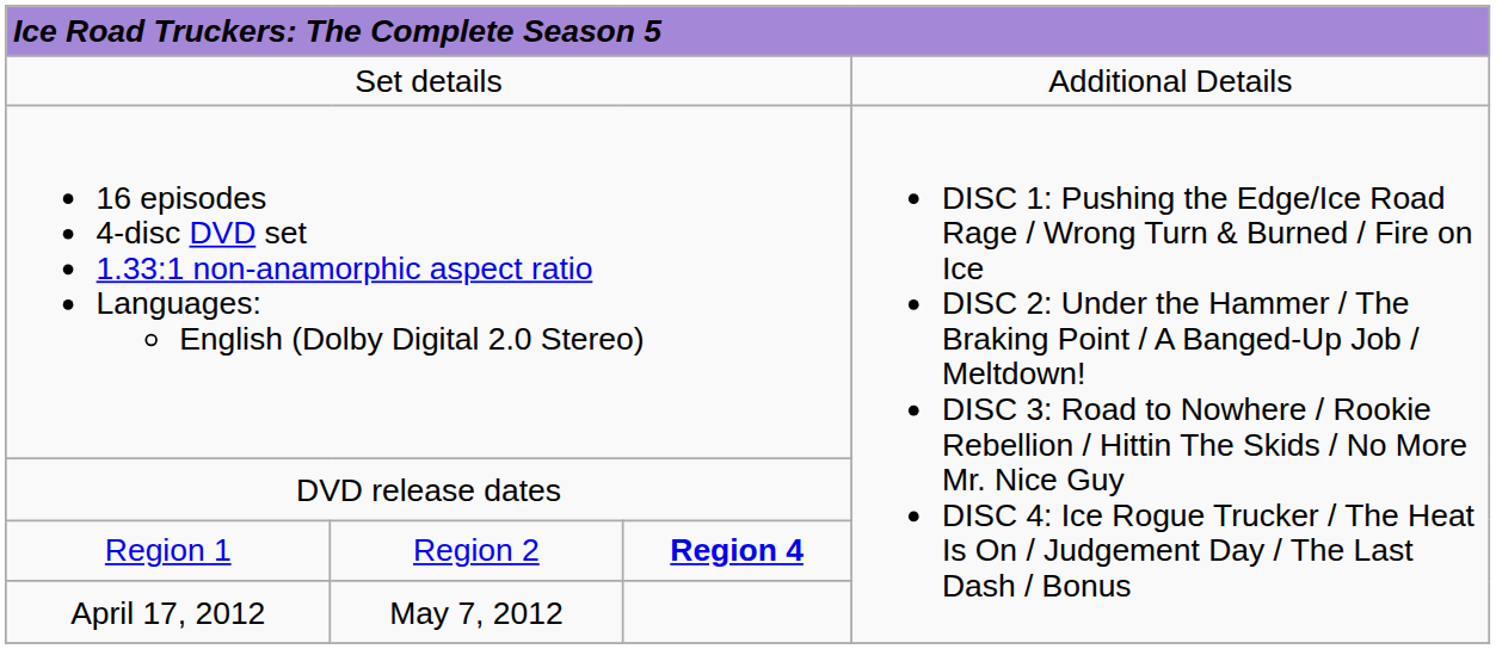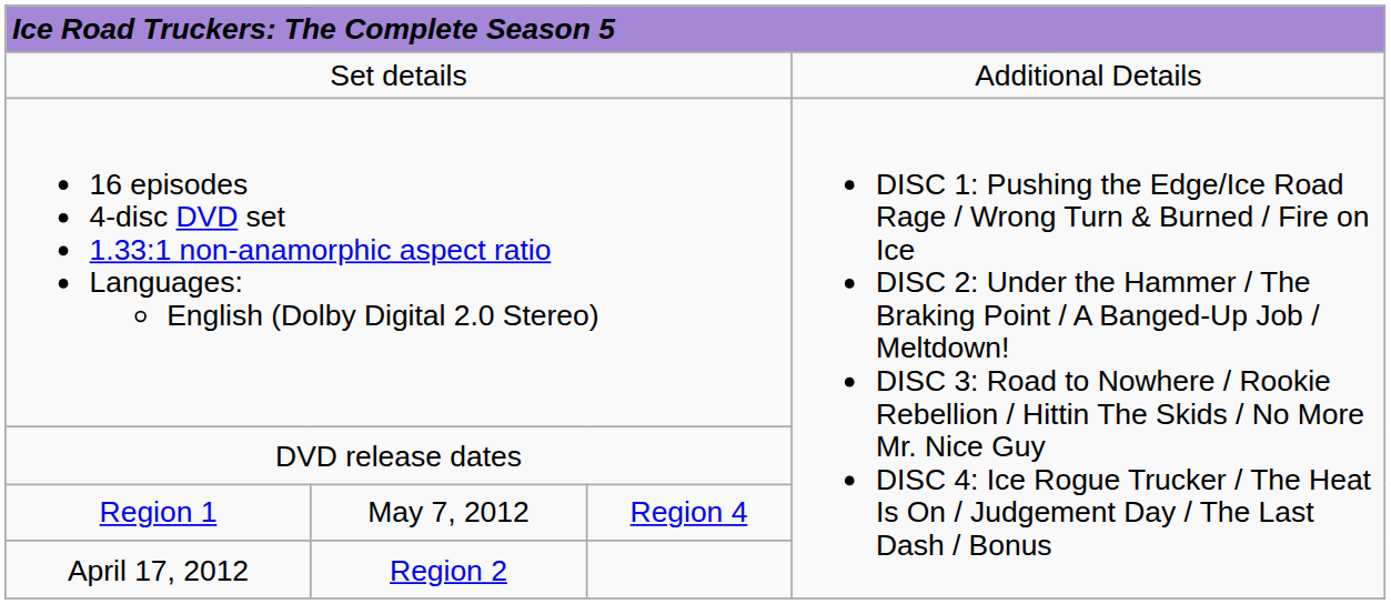 <table class="wikitable" style="font-size: 95%;">
 <tr>
 <td colspan="5" style="background-color: #A587D7;"><strong><em>Ice Road Truckers<em>: The Complete Season 5<strong></td>
 </tr>
 <tr valign="top">
 <td align="center" width="400" colspan="3"></strong>Set details<strong></td>
 <td width="300" align="center"></strong>Additional Details<strong></td>
 </tr>
 <tr valign="top">
 <td colspan="3" align="left" width="400"><br><ul><li>16 episodes</li><li>4-disc <a href='#'>DVD</a> set</li><li><a href='#'>1.33:1 non-anamorphic aspect ratio</a></li><li>Languages:<ul><li>English (Dolby Digital 2.0 Stereo)</li></ul></li></ul></td>
 <td rowspan="7" align="left" width="300"><br><ul><li>DISC 1: Pushing the Edge/Ice Road Rage / Wrong Turn & Burned / Fire on Ice</li><li>DISC 2: Under the Hammer / The Braking Point / A Banged-Up Job / Meltdown!</li><li>DISC 3: Road to Nowhere / Rookie Rebellion / Hittin The Skids / No More Mr. Nice Guy</li><li>DISC 4: Ice Rogue Trucker / The Heat Is On / Judgement Day / The Last Dash / Bonus</li></ul></td>
 </tr>
 <tr>
 <td colspan="3" align="center"></strong>DVD release dates<strong></td>
 </tr>
 <tr>
 <td align="center"><a href='#'>Region 1</a></td>
-<td align="center"><a href='#'>Region 2</a></td>
-<td align="center"><strong><a href='#'>Region 4</a></strong></td>
+<td align="center">May 7, 2012</td>
+<td align="center"><a href='#'>Region 4</a></td>
 </tr>
 <tr>
 <td align="center">April 17, 2012</td>
-<td align="center">May 7, 2012</td>
+<td align="center"><a href='#'>Region 2</a></td>
 <td></td>
 </tr>
 </table>
